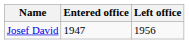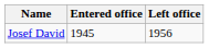 <table class="wikitable">
 <tr>
 <th>Name</th>
 <th>Entered office</th>
 <th>Left office</th>
 </tr>
 <tr>
 <td><a href='#'>Josef David</a></td>
-<td>1947</td>
+<td>1945</td>
 <td>1956</td>
 </tr>
 </table>
